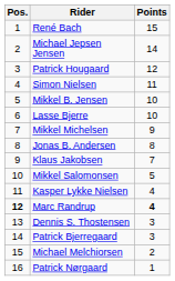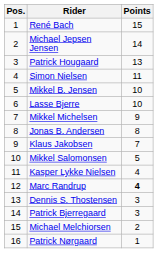 <table class=wikitable style="font-size:93%;">
 <tr>
 <th width=25px>Pos.</th>
 <th width=150px>Rider</th>
 <th width=40px>Points</th>
 </tr>
 <tr align=center>
 <td>1</td>
 <td align=left><a href='#'>René Bach</a></td>
 <td>15</td>
 </tr>
 <tr align=center>
 <td>2</td>
 <td align=left><a href='#'>Michael Jepsen Jensen</a></td>
 <td>14</td>
 </tr>
 <tr align=center>
 <td>3</td>
 <td align=left><a href='#'>Patrick Hougaard</a></td>
-<td>12</td>
+<td>13</td>
 </tr>
 <tr align=center>
 <td>4</td>
 <td align=left><a href='#'>Simon Nielsen</a></td>
 <td>11</td>
 </tr>
 <tr align=center>
 <td>5</td>
 <td align=left><a href='#'>Mikkel B. Jensen</a></td>
 <td>10</td>
 </tr>
 <tr align=center>
 <td>6</td>
 <td align=left><a href='#'>Lasse Bjerre</a></td>
 <td>10</td>
 </tr>
 <tr align=center>
 <td>7</td>
 <td align=left><a href='#'>Mikkel Michelsen</a></td>
 <td>9</td>
 </tr>
 <tr align=center>
 <td>8</td>
 <td align=left><a href='#'>Jonas B. Andersen</a></td>
 <td>8</td>
 </tr>
 <tr align=center>
 <td>9</td>
 <td align=left><a href='#'>Klaus Jakobsen</a></td>
 <td>7</td>
 </tr>
 <tr align=center>
 <td>10</td>
 <td align=left><a href='#'>Mikkel Salomonsen</a></td>
 <td>5</td>
 </tr>
 <tr align=center>
 <td>11</td>
 <td align=left><a href='#'>Kasper Lykke Nielsen</a></td>
 <td>4</td>
 </tr>
 <tr align=center>
-<td><strong>12</strong></td>
+<td>12</td>
 <td align=left><a href='#'>Marc Randrup</a></td>
 <td><strong>4</strong></td>
 </tr>
 <tr align=center>
 <td>13</td>
 <td align=left><a href='#'>Dennis S. Thostensen</a></td>
 <td>3</td>
 </tr>
 <tr align=center>
 <td>14</td>
 <td align=left><a href='#'>Patrick Bjerregaard</a></td>
 <td>3</td>
 </tr>
 <tr align=center>
 <td>15</td>
 <td align=left><a href='#'>Michael Melchiorsen</a></td>
 <td>2</td>
 </tr>
 <tr align=center>
 <td>16</td>
 <td align=left><a href='#'>Patrick Nørgaard</a></td>
 <td>1</td>
 </tr>
 </table>
